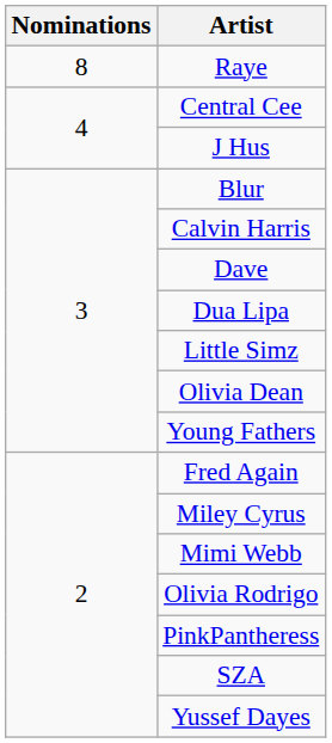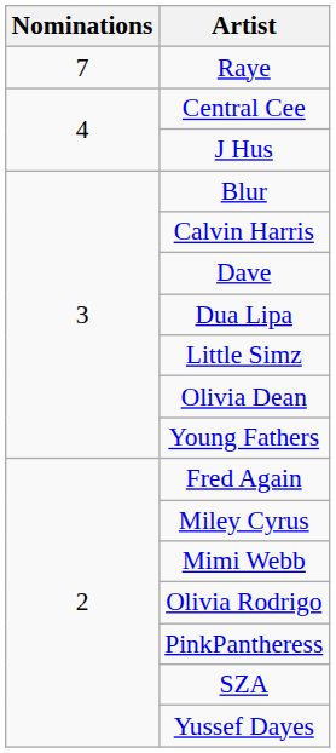 <table class="wikitable plainrowheaders" rowspan=2 border="2" cellpadding="4" style="text-align: center">
 <tr>
 <th scope="col" style="width:55px;">Nominations</th>
 <th scope="col" style="text-align:center;">Artist</th>
 </tr>
 <tr>
-<td scope=row style="text-align:center">8</td>
+<td scope=row style="text-align:center">7</td>
 <td><a href='#'>Raye</a></td>
 </tr>
 <tr>
 <td scope=row rowspan="2" style="text-align:center">4</td>
 <td><a href='#'>Central Cee</a></td>
 </tr>
 <tr>
 <td><a href='#'>J Hus</a></td>
 </tr>
 <tr>
 <td scope=row rowspan="7" style="text-align:center">3</td>
 <td><a href='#'>Blur</a></td>
 </tr>
 <tr>
 <td><a href='#'>Calvin Harris</a></td>
 </tr>
 <tr>
 <td><a href='#'>Dave</a></td>
 </tr>
 <tr>
 <td><a href='#'>Dua Lipa</a></td>
 </tr>
 <tr>
 <td><a href='#'>Little Simz</a></td>
 </tr>
 <tr>
 <td><a href='#'>Olivia Dean</a></td>
 </tr>
 <tr>
 <td><a href='#'>Young Fathers</a></td>
 </tr>
 <tr>
 <td scope=row rowspan="7" style="text-align:center">2</td>
 <td><a href='#'>Fred Again</a></td>
 </tr>
 <tr>
 <td><a href='#'>Miley Cyrus</a></td>
 </tr>
 <tr>
 <td><a href='#'>Mimi Webb</a></td>
 </tr>
 <tr>
 <td><a href='#'>Olivia Rodrigo</a></td>
 </tr>
 <tr>
 <td><a href='#'>PinkPantheress</a></td>
 </tr>
 <tr>
 <td><a href='#'>SZA</a></td>
 </tr>
 <tr>
 <td><a href='#'>Yussef Dayes</a></td>
 </tr>
 </table>
